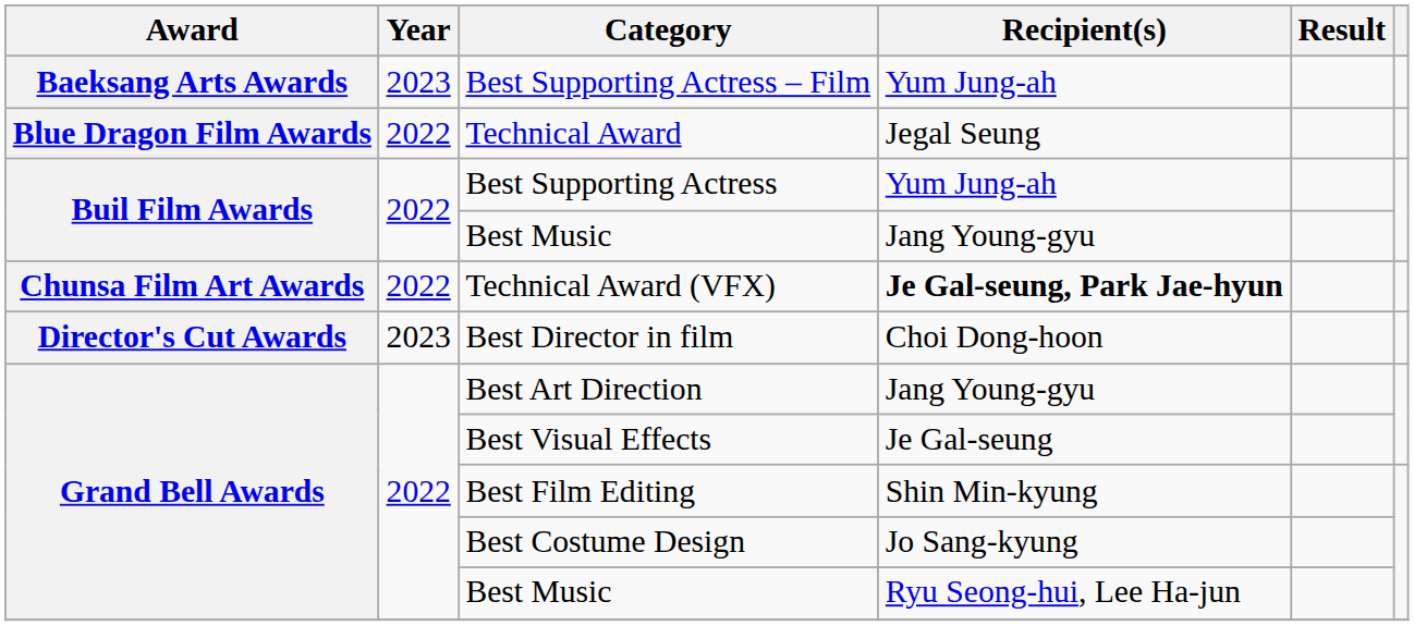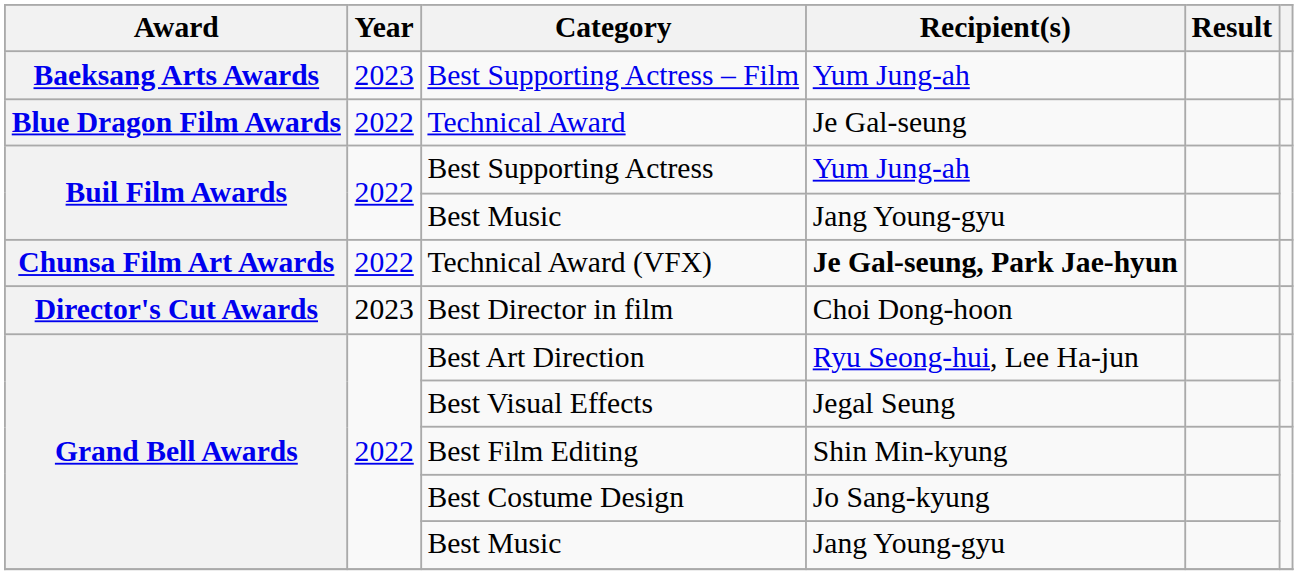 <table class="wikitable sortable plainrowheaders">
 <tr>
 <th scope="col">Award</th>
 <th scope="col">Year</th>
 <th scope="col">Category</th>
 <th scope="col">Recipient(s)</th>
 <th scope="col">Result</th>
 <th scope="col" class="unsortable"></th>
 </tr>
 <tr>
 <th scope="row" rowspan="1"><a href='#'>Baeksang Arts Awards</a></th>
 <td rowspan="1"><a href='#'>2023</a></td>
 <td><a href='#'>Best Supporting Actress – Film</a></td>
 <td><a href='#'>Yum Jung-ah</a></td>
 <td></td>
 <td style="text-align:center" rowspan="1"></td>
 </tr>
 <tr>
 <th scope="row"><a href='#'>Blue Dragon Film Awards</a></th>
 <td><a href='#'>2022</a></td>
 <td><a href='#'>Technical Award</a></td>
-<td>Jegal Seung</td>
+<td>Je Gal-seung</td>
 <td></td>
 <td style="text-align: center;" rowspan="1"></td>
 </tr>
 <tr>
 <th scope="row" rowspan="2"><a href='#'>Buil Film Awards</a></th>
 <td rowspan="2"><a href='#'>2022</a></td>
 <td>Best Supporting Actress</td>
 <td><a href='#'>Yum Jung-ah</a></td>
 <td></td>
 <td style="text-align: center;" rowspan="2"></td>
 </tr>
 <tr>
 <td>Best Music</td>
 <td>Jang Young-gyu</td>
 <td></td>
 </tr>
 <tr>
 <th scope="row" rowspan="1"><a href='#'>Chunsa Film Art Awards</a></th>
 <td rowspan="1"><a href='#'>2022</a></td>
 <td>Technical Award (VFX)</td>
 <td><strong>Je Gal-seung, Park Jae-hyun</strong></td>
 <td></td>
 <td style="text-align: center;" rowspan="1"></td>
 </tr>
 <tr>
 <th scope="row"><a href='#'>Director's Cut Awards</a></th>
 <td>2023</td>
 <td>Best Director in film</td>
 <td>Choi Dong-hoon</td>
 <td></td>
 <td rowspan=1 align="center"></td>
 </tr>
 <tr>
 <th scope="row" rowspan=5><a href='#'>Grand Bell Awards</a></th>
 <td rowspan=5><a href='#'>2022</a></td>
 <td>Best Art Direction</td>
-<td>Jang Young-gyu</td>
+<td><a href='#'>Ryu Seong-hui</a>, Lee Ha-jun</td>
 <td></td>
 <td rowspan="2" style="text-align:center"></td>
 </tr>
 <tr>
 <td>Best Visual Effects</td>
-<td>Je Gal-seung</td>
+<td>Jegal Seung</td>
 <td></td>
 </tr>
 <tr>
 <td>Best Film Editing</td>
 <td>Shin Min-kyung</td>
 <td></td>
 <td rowspan="3" style="text-align: center;"></td>
 </tr>
 <tr>
 <td>Best Costume Design</td>
 <td>Jo Sang-kyung</td>
 <td></td>
 </tr>
 <tr>
 <td>Best Music</td>
-<td><a href='#'>Ryu Seong-hui</a>, Lee Ha-jun</td>
+<td>Jang Young-gyu</td>
 <td></td>
 </tr>
 <tr>
 </tr>
 </table>
